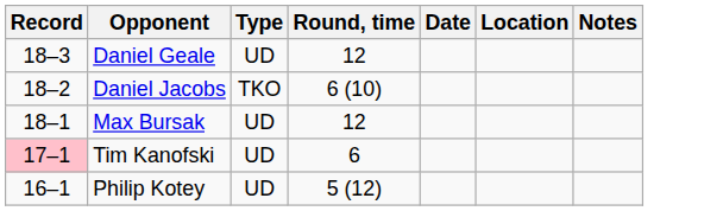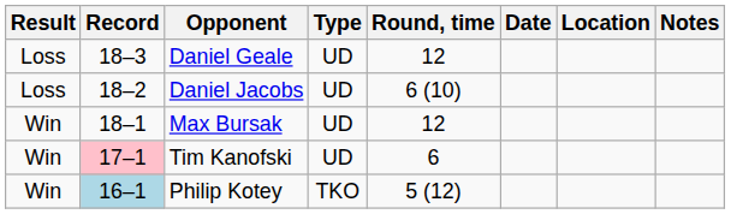 <table class="wikitable" style="text-align:center; font-size:95%">
 <tr>
+<th>Result</th>
 <th>Record</th>
 <th>Opponent</th>
 <th>Type</th>
 <th>Round, time</th>
 <th>Date</th>
 <th>Location</th>
 <th>Notes</th>
 </tr>
 <tr>
+<td>Loss</td>
 <td>18–3</td>
 <td style="text-align:left;"> <a href='#'>Daniel Geale</a></td>
 <td>UD</td>
 <td>12</td>
 <td></td>
 <td style="text-align:left;"> </td>
 <td style="text-align:left;"></td>
 </tr>
 <tr>
+<td>Loss</td>
 <td>18–2</td>
 <td style="text-align:left;"> <a href='#'>Daniel Jacobs</a></td>
-<td>TKO</td>
+<td>UD</td>
 <td>6 (10)</td>
 <td></td>
 <td style="text-align:left;"> </td>
 <td style="text-align:left;"></td>
 </tr>
 <tr>
+<td>Win</td>
 <td>18–1</td>
 <td style="text-align:left;"> <a href='#'>Max Bursak</a></td>
 <td>UD</td>
 <td>12</td>
 <td></td>
 <td style="text-align:left;"> </td>
 <td style="text-align:left;"></td>
 </tr>
 <tr>
+<td>Win</td>
 <td style="background: pink;">17–1</td>
 <td style="text-align:left;"> Tim Kanofski</td>
 <td>UD</td>
 <td>6</td>
 <td></td>
 <td style="text-align:left;"> </td>
 <td style="text-align:left;"></td>
 </tr>
 <tr>
-<td>16–1</td>
+<td>Win</td>
+<td style="background: lightblue;">16–1</td>
 <td style="text-align:left;"> Philip Kotey</td>
-<td>UD</td>
+<td>TKO</td>
 <td>5 (12)</td>
 <td></td>
 <td style="text-align:left;"> </td>
 <td></td>
 </tr>
 </table>
